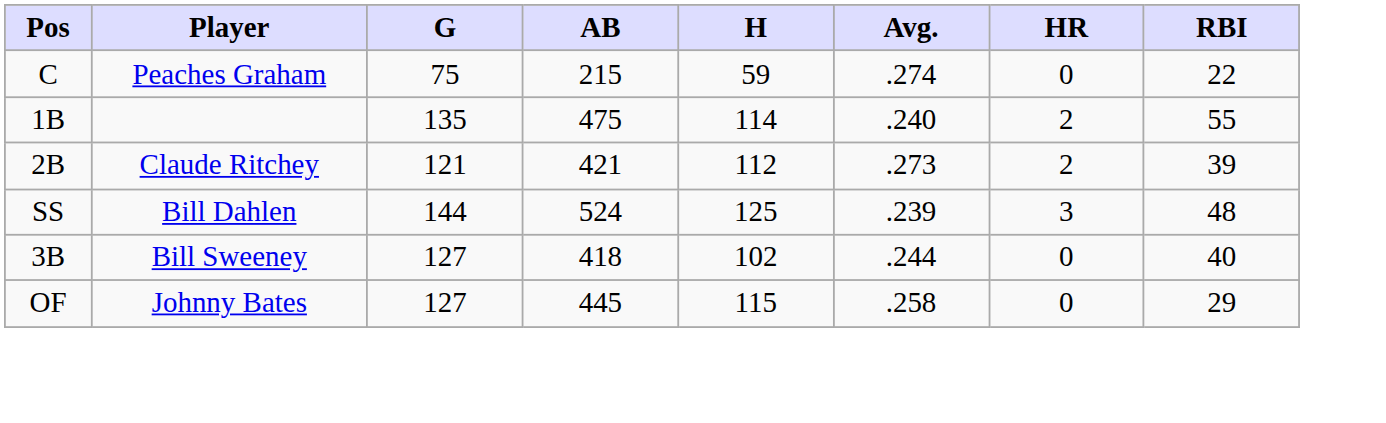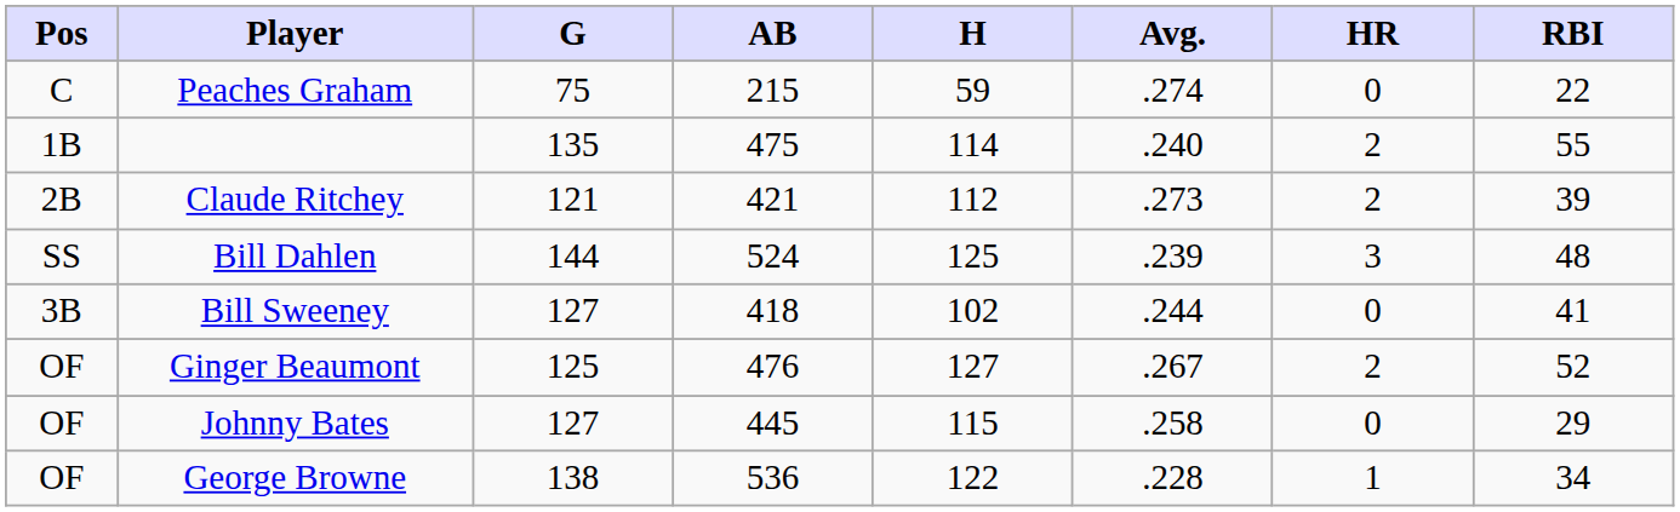 <table class="wikitable sortable">
 <tr>
 <th style="background:#ddf; width:5%;">Pos</th>
 <th style="background:#ddf; width:16%;">Player</th>
 <th style="background:#ddf; width:9%;">G</th>
 <th style="background:#ddf; width:9%;">AB</th>
 <th style="background:#ddf; width:9%;">H</th>
 <th style="background:#ddf; width:9%;">Avg.</th>
 <th style="background:#ddf; width:9%;">HR</th>
 <th style="background:#ddf; width:9%;">RBI</th>
 </tr>
 <tr style="text-align:center;">
 <td>C</td>
 <td><a href='#'>Peaches Graham</a></td>
 <td>75</td>
 <td>215</td>
 <td>59</td>
 <td>.274</td>
 <td>0</td>
 <td>22</td>
 </tr>
 <tr align="center">
 <td>1B</td>
 <td></td>
 <td>135</td>
 <td>475</td>
 <td>114</td>
 <td>.240</td>
 <td>2</td>
 <td>55</td>
 </tr>
 <tr align="center">
 <td>2B</td>
 <td><a href='#'>Claude Ritchey</a></td>
 <td>121</td>
 <td>421</td>
 <td>112</td>
 <td>.273</td>
 <td>2</td>
 <td>39</td>
 </tr>
 <tr align="center">
 <td>SS</td>
 <td><a href='#'>Bill Dahlen</a></td>
 <td>144</td>
 <td>524</td>
 <td>125</td>
 <td>.239</td>
 <td>3</td>
 <td>48</td>
 </tr>
 <tr align="center">
 <td>3B</td>
 <td><a href='#'>Bill Sweeney</a></td>
 <td>127</td>
 <td>418</td>
 <td>102</td>
 <td>.244</td>
 <td>0</td>
-<td>40</td>
+<td>41</td>
+</tr>
+<tr align="center">
+<td>OF</td>
+<td><a href='#'>Ginger Beaumont</a></td>
+<td>125</td>
+<td>476</td>
+<td>127</td>
+<td>.267</td>
+<td>2</td>
+<td>52</td>
 </tr>
 <tr align="center">
 <td>OF</td>
 <td><a href='#'>Johnny Bates</a></td>
 <td>127</td>
 <td>445</td>
 <td>115</td>
 <td>.258</td>
 <td>0</td>
 <td>29</td>
 </tr>
+<tr align="center">
+<td>OF</td>
+<td><a href='#'>George Browne</a></td>
+<td>138</td>
+<td>536</td>
+<td>122</td>
+<td>.228</td>
+<td>1</td>
+<td>34</td>
+</tr>
 </table>
